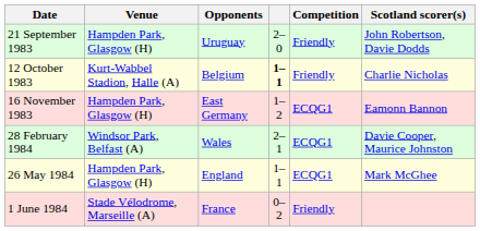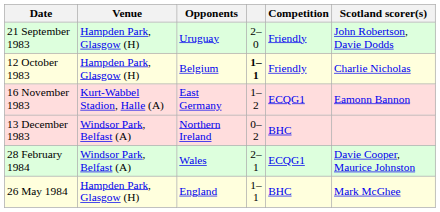 <table class="wikitable">
 <tr>
 <th>Date</th>
 <th>Venue</th>
 <th>Opponents</th>
 <th></th>
 <th>Competition</th>
 <th>Scotland scorer(s)</th>
 </tr>
 <tr bgcolor=#ddffdd>
 <td>21 September 1983</td>
 <td><a href='#'>Hampden Park</a>, <a href='#'>Glasgow</a> (H)</td>
 <td> <a href='#'>Uruguay</a></td>
 <td align=center>2–0</td>
 <td><a href='#'>Friendly</a></td>
 <td><a href='#'>John Robertson</a>, <a href='#'>Davie Dodds</a></td>
 </tr>
 <tr bgcolor=#ffffdd>
 <td>12 October 1983</td>
-<td><a href='#'>Kurt-Wabbel Stadion</a>, <a href='#'>Halle</a> (A)</td>
+<td><a href='#'>Hampden Park</a>, <a href='#'>Glasgow</a> (H)</td>
 <td> <a href='#'>Belgium</a></td>
 <td align=center><strong>1–1</strong></td>
 <td><a href='#'>Friendly</a></td>
 <td><a href='#'>Charlie Nicholas</a></td>
 </tr>
 <tr bgcolor=#ffdddd>
 <td>16 November 1983</td>
-<td><a href='#'>Hampden Park</a>, <a href='#'>Glasgow</a> (H)</td>
+<td><a href='#'>Kurt-Wabbel Stadion</a>, <a href='#'>Halle</a> (A)</td>
 <td> <a href='#'>East Germany</a></td>
 <td align=center>1–2</td>
 <td><a href='#'>ECQG1</a></td>
 <td><a href='#'>Eamonn Bannon</a></td>
+</tr>
+<tr bgcolor=#ffdddd>
+<td>13 December 1983</td>
+<td><a href='#'>Windsor Park</a>, <a href='#'>Belfast</a> (A)</td>
+<td> <a href='#'>Northern Ireland</a></td>
+<td align=center>0–2</td>
+<td><a href='#'>BHC</a></td>
+<td></td>
 </tr>
 <tr bgcolor=#ddffdd>
 <td>28 February 1984</td>
 <td><a href='#'>Windsor Park</a>, <a href='#'>Belfast</a> (A)</td>
 <td> <a href='#'>Wales</a></td>
 <td align=center>2–1</td>
 <td><a href='#'>ECQG1</a></td>
 <td><a href='#'>Davie Cooper</a>, <a href='#'>Maurice Johnston</a></td>
 </tr>
 <tr bgcolor=#ffffdd>
 <td>26 May 1984</td>
 <td><a href='#'>Hampden Park</a>, <a href='#'>Glasgow</a> (H)</td>
 <td> <a href='#'>England</a></td>
 <td align=center>1–1</td>
-<td><a href='#'>ECQG1</a></td>
+<td><a href='#'>BHC</a></td>
 <td><a href='#'>Mark McGhee</a></td>
 </tr>
-<tr bgcolor=#ffdddd>
-<td>1 June 1984</td>
-<td><a href='#'>Stade Vélodrome</a>, <a href='#'>Marseille</a> (A)</td>
-<td> <a href='#'>France</a></td>
-<td align=center>0–2</td>
-<td><a href='#'>Friendly</a></td>
-<td></td>
-</tr>
 </table>
